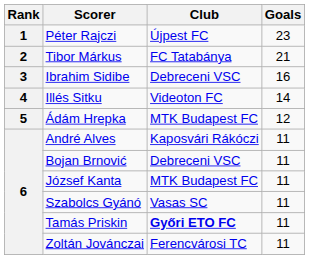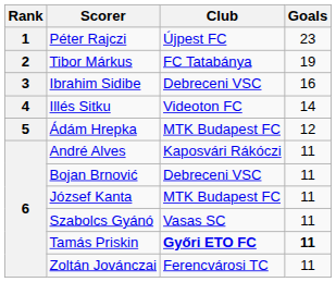 <table class="wikitable" style="text-align:center">
 <tr>
 <th>Rank</th>
 <th>Scorer</th>
 <th>Club</th>
 <th>Goals</th>
 </tr>
 <tr>
 <th rowspan="1">1</th>
 <td align=left> <a href='#'>Péter Rajczi</a></td>
 <td align=left><a href='#'>Újpest FC</a></td>
 <td>23</td>
 </tr>
 <tr>
 <th rowspan="1">2</th>
 <td align=left> <a href='#'>Tibor Márkus</a></td>
 <td align=left><a href='#'>FC Tatabánya</a></td>
-<td>21</td>
+<td>19</td>
 </tr>
 <tr>
 <th rowspan="1">3</th>
 <td align=left> <a href='#'>Ibrahim Sidibe</a></td>
 <td align=left><a href='#'>Debreceni VSC</a></td>
 <td>16</td>
 </tr>
 <tr>
 <th rowspan="1">4</th>
 <td align=left> <a href='#'>Illés Sitku</a></td>
 <td align=left><a href='#'>Videoton FC</a></td>
 <td>14</td>
 </tr>
 <tr>
 <th rowspan="1">5</th>
 <td align=left> <a href='#'>Ádám Hrepka</a></td>
 <td align=left><a href='#'>MTK Budapest FC</a></td>
 <td>12</td>
 </tr>
 <tr>
 <th rowspan="6">6</th>
 <td align=left> <a href='#'>André Alves</a></td>
 <td align=left><a href='#'>Kaposvári Rákóczi</a></td>
 <td>11</td>
 </tr>
 <tr>
 <td align=left> <a href='#'>Bojan Brnović</a></td>
 <td align=left><a href='#'>Debreceni VSC</a></td>
 <td>11</td>
 </tr>
 <tr>
 <td align=left> <a href='#'>József Kanta</a></td>
 <td align=left><a href='#'>MTK Budapest FC</a></td>
 <td>11</td>
 </tr>
 <tr>
 <td align=left> <a href='#'>Szabolcs Gyánó</a></td>
 <td align=left><a href='#'>Vasas SC</a></td>
 <td>11</td>
 </tr>
 <tr>
 <td align=left> <a href='#'>Tamás Priskin</a></td>
 <td align=left><strong><a href='#'>Győri ETO FC</a></strong></td>
-<td>11</td>
+<td><strong>11</strong></td>
 </tr>
 <tr>
 <td align=left> <a href='#'>Zoltán Jovánczai</a></td>
 <td align=left><a href='#'>Ferencvárosi TC</a></td>
 <td>11</td>
 </tr>
 </table>
